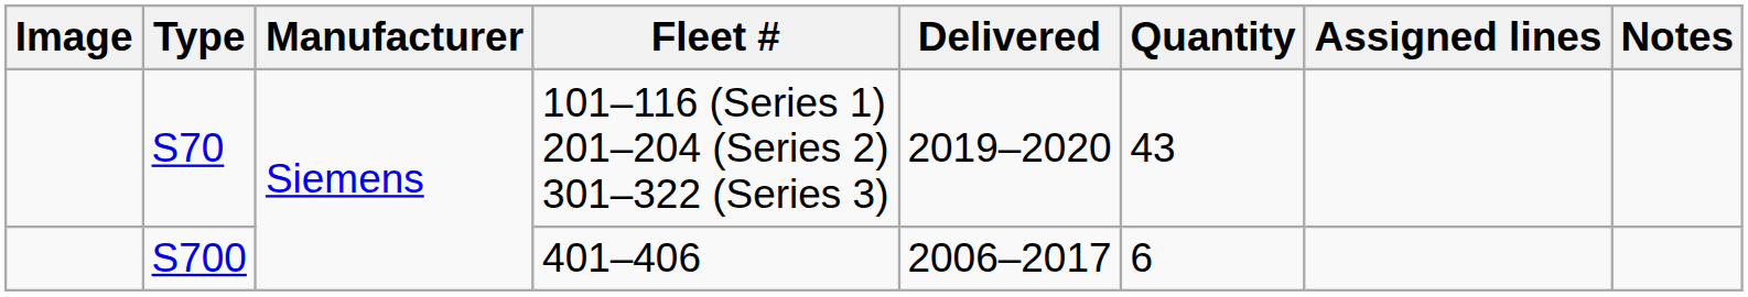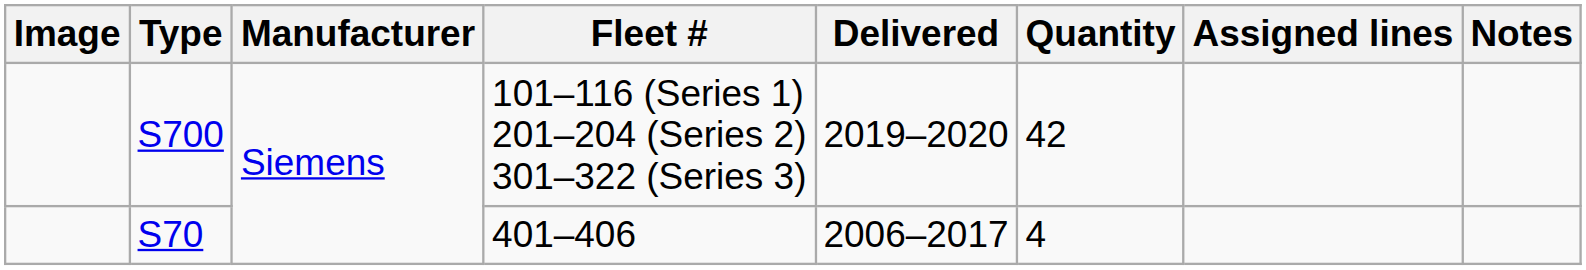 <table class="wikitable sortable">
 <tr>
 <th class="unsortable">Image</th>
 <th>Type</th>
 <th>Manufacturer</th>
 <th>Fleet #</th>
 <th>Delivered<br></th>
 <th>Quantity</th>
 <th>Assigned lines</th>
 <th class="unsortable">Notes</th>
 </tr>
 <tr>
 <td></td>
-<td><a href='#'>S70</a></td>
+<td><a href='#'>S700</a></td>
 <td rowspan="2"><a href='#'>Siemens</a></td>
 <td>101–116 (Series 1)<br>201–204 (Series 2)<br>301–322 (Series 3)</td>
 <td>2019–2020</td>
-<td>43</td>
+<td>42</td>
 <td></td>
 <td></td>
 </tr>
 <tr>
 <td></td>
-<td><a href='#'>S700</a></td>
+<td><a href='#'>S70</a></td>
 <td>401–406</td>
 <td>2006–2017</td>
-<td>6</td>
+<td>4</td>
 <td></td>
 <td></td>
 </tr>
 </table>
